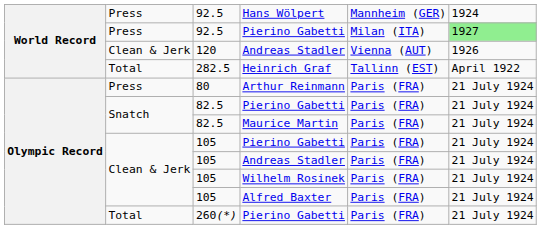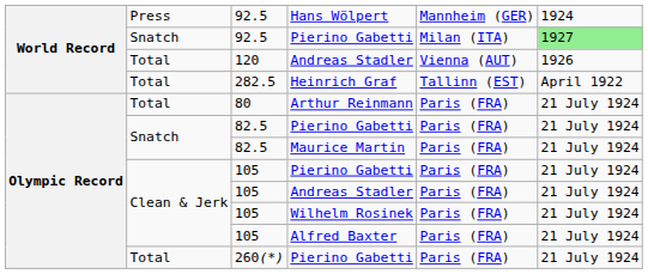 <table class="wikitable" style="font-size:95%;">
 <tr>
 <th rowspan=4>World Record</th>
 <td>Press</td>
 <td>92.5</td>
 <td> <a href='#'>Hans Wölpert</a></td>
 <td><a href='#'>Mannheim</a> (<a href='#'>GER</a>)</td>
 <td>1924</td>
 </tr>
 <tr>
-<td>Press</td>
+<td>Snatch</td>
 <td>92.5</td>
 <td> <a href='#'>Pierino Gabetti</a></td>
 <td><a href='#'>Milan</a> (<a href='#'>ITA</a>)</td>
 <td style="background: lightgreen;">1927</td>
 </tr>
 <tr>
-<td>Clean & Jerk</td>
+<td>Total</td>
 <td>120</td>
 <td> <a href='#'>Andreas Stadler</a></td>
 <td><a href='#'>Vienna</a> (<a href='#'>AUT</a>)</td>
 <td>1926</td>
 </tr>
 <tr>
 <td>Total</td>
 <td>282.5</td>
 <td> <a href='#'>Heinrich Graf</a></td>
 <td><a href='#'>Tallinn</a> (<a href='#'>EST</a>)</td>
 <td>April 1922</td>
 </tr>
 <tr>
 <th rowspan=8>Olympic Record</th>
-<td>Press</td>
+<td>Total</td>
 <td>80</td>
 <td> <a href='#'>Arthur Reinmann</a></td>
 <td><a href='#'>Paris</a> (<a href='#'>FRA</a>)</td>
 <td>21 July 1924</td>
 </tr>
 <tr>
 <td rowspan=2>Snatch</td>
 <td>82.5</td>
 <td> <a href='#'>Pierino Gabetti</a></td>
 <td><a href='#'>Paris</a> (<a href='#'>FRA</a>)</td>
 <td>21 July 1924</td>
 </tr>
 <tr>
 <td>82.5</td>
 <td> <a href='#'>Maurice Martin</a></td>
 <td><a href='#'>Paris</a> (<a href='#'>FRA</a>)</td>
 <td>21 July 1924</td>
 </tr>
 <tr>
 <td rowspan=4>Clean & Jerk</td>
 <td>105</td>
 <td> <a href='#'>Pierino Gabetti</a></td>
 <td><a href='#'>Paris</a> (<a href='#'>FRA</a>)</td>
 <td>21 July 1924</td>
 </tr>
 <tr>
 <td>105</td>
 <td> <a href='#'>Andreas Stadler</a></td>
 <td><a href='#'>Paris</a> (<a href='#'>FRA</a>)</td>
 <td>21 July 1924</td>
 </tr>
 <tr>
 <td>105</td>
 <td> <a href='#'>Wilhelm Rosinek</a></td>
 <td><a href='#'>Paris</a> (<a href='#'>FRA</a>)</td>
 <td>21 July 1924</td>
 </tr>
 <tr>
 <td>105</td>
 <td> <a href='#'>Alfred Baxter</a></td>
 <td><a href='#'>Paris</a> (<a href='#'>FRA</a>)</td>
 <td>21 July 1924</td>
 </tr>
 <tr>
 <td>Total</td>
 <td>260<em>(*)</em></td>
 <td> <a href='#'>Pierino Gabetti</a></td>
 <td><a href='#'>Paris</a> (<a href='#'>FRA</a>)</td>
 <td>21 July 1924</td>
 </tr>
 </table>
